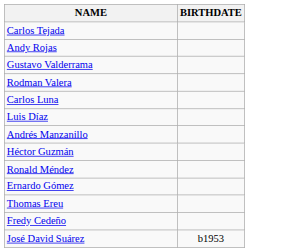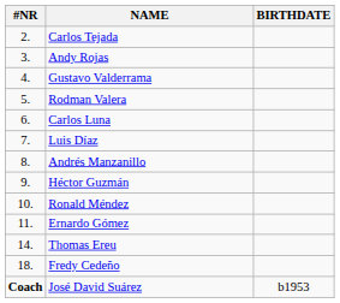 <table class="wikitable" style="border-collapse: collapse; font-size: 90%;">
 <tr>
+<th>#NR</th>
 <th align="left" style="width: 16em">NAME</th>
 <th>BIRTHDATE</th>
 </tr>
 <tr>
+<td align="center">2.</td>
 <td><a href='#'>Carlos Tejada</a></td>
 <td align="center"></td>
 </tr>
 <tr>
+<td align="center">3.</td>
 <td><a href='#'>Andy Rojas</a></td>
 <td align="center"></td>
 </tr>
 <tr>
+<td align="center">4.</td>
 <td><a href='#'>Gustavo Valderrama</a></td>
 <td align="center"></td>
 </tr>
 <tr>
+<td align="center">5.</td>
 <td><a href='#'>Rodman Valera</a></td>
 <td align="center"></td>
 </tr>
 <tr>
+<td align="center">6.</td>
 <td><a href='#'>Carlos Luna</a></td>
 <td align="center"></td>
 </tr>
 <tr>
+<td align="center">7.</td>
 <td><a href='#'>Luis Díaz</a></td>
 <td align="center"></td>
 </tr>
 <tr>
+<td align="center">8.</td>
 <td><a href='#'>Andrés Manzanillo</a></td>
 <td align="center"></td>
 </tr>
 <tr>
+<td align="center">9.</td>
 <td><a href='#'>Héctor Guzmán</a></td>
 <td align="center"></td>
 </tr>
 <tr>
+<td align="center">10.</td>
 <td><a href='#'>Ronald Méndez</a></td>
 <td align="center"></td>
 </tr>
 <tr>
+<td align="center">11.</td>
 <td><a href='#'>Ernardo Gómez</a></td>
 <td align="center"></td>
 </tr>
 <tr>
+<td align="center">14.</td>
 <td><a href='#'>Thomas Ereu</a></td>
 <td align="center"></td>
 </tr>
 <tr>
+<td align="center">18.</td>
 <td><a href='#'>Fredy Cedeño</a></td>
 <td align="center"></td>
 </tr>
 <tr>
+<td align="center"><strong>Coach</strong></td>
 <td><a href='#'>José David Suárez</a></td>
 <td align="center">b1953</td>
 </tr>
 </table>
